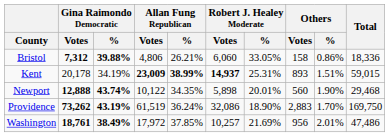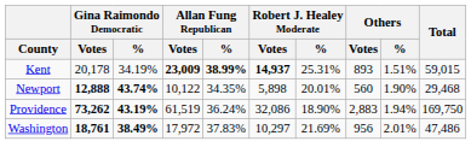 <table class="wikitable sortable" style="text-align:center">
 <tr>
 <th colspan=1></th>
 <th align=center colspan=2>Gina Raimondo<br><small>Democratic</small></th>
 <th align=center colspan=2>Allan Fung<br><small>Republican</small></th>
 <th align=center colspan=2>Robert J. Healey<br><small>Moderate</small></th>
 <th align=center colspan=2>Others</th>
 <th align=center rowspan=2>Total</th>
 </tr>
 <tr>
 <th align=center>County</th>
 <th style="text-align:center;" data-sort-type="number">Votes</th>
 <th style="text-align:center;" data-sort-type="number">%</th>
 <th style="text-align:center;" data-sort-type="number">Votes</th>
 <th style="text-align:center;" data-sort-type="number">%</th>
 <th style="text-align:center;" data-sort-type="number">Votes</th>
 <th style="text-align:center;" data-sort-type="number">%</th>
 <th style="text-align:center;" data-sort-type="number">Votes</th>
 <th style="text-align:center;" data-sort-type="number">%</th>
-</tr>
-<tr>
-<td><a href='#'>Bristol</a></td>
-<td><strong>7,312</strong></td>
-<td><strong>39.88%</strong></td>
-<td>4,806</td>
-<td>26.21%</td>
-<td>6,060</td>
-<td>33.05%</td>
-<td>158</td>
-<td>0.86%</td>
-<td>18,336</td>
 </tr>
 <tr>
 <td><a href='#'>Kent</a></td>
 <td>20,178</td>
 <td>34.19%</td>
 <td><strong>23,009</strong></td>
 <td><strong>38.99%</strong></td>
 <td><strong>14,937</strong></td>
 <td>25.31%</td>
 <td>893</td>
 <td>1.51%</td>
 <td>59,015</td>
 </tr>
 <tr>
 <td><a href='#'>Newport</a></td>
 <td><strong>12,888</strong></td>
 <td><strong>43.74%</strong></td>
 <td>10,122</td>
 <td>34.35%</td>
 <td>5,898</td>
 <td>20.01%</td>
 <td>560</td>
 <td>1.90%</td>
 <td>29,468</td>
 </tr>
 <tr>
 <td><a href='#'>Providence</a></td>
 <td><strong>73,262</strong></td>
 <td><strong>43.19%</strong></td>
 <td>61,519</td>
 <td>36.24%</td>
 <td>32,086</td>
 <td>18.90%</td>
 <td>2,883</td>
-<td>1.70%</td>
+<td>1.94%</td>
 <td>169,750</td>
 </tr>
 <tr>
 <td><a href='#'>Washington</a></td>
 <td><strong>18,761</strong></td>
 <td><strong>38.49%</strong></td>
 <td>17,972</td>
-<td>37.85%</td>
-<td>10,257</td>
+<td>37.83%</td>
+<td>10,297</td>
 <td>21.69%</td>
 <td>956</td>
 <td>2.01%</td>
 <td>47,486</td>
 </tr>
 </table>
